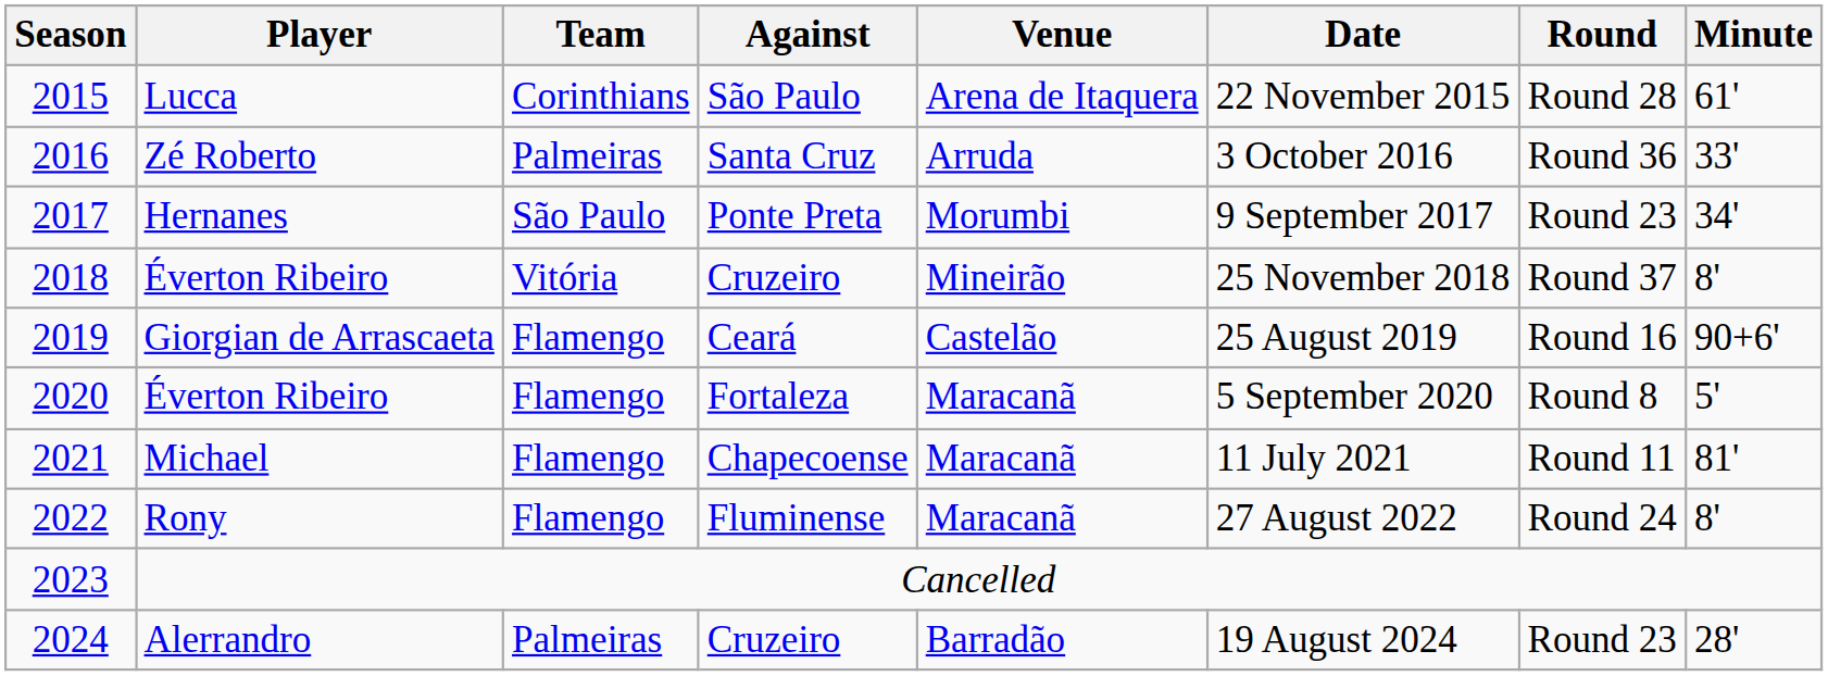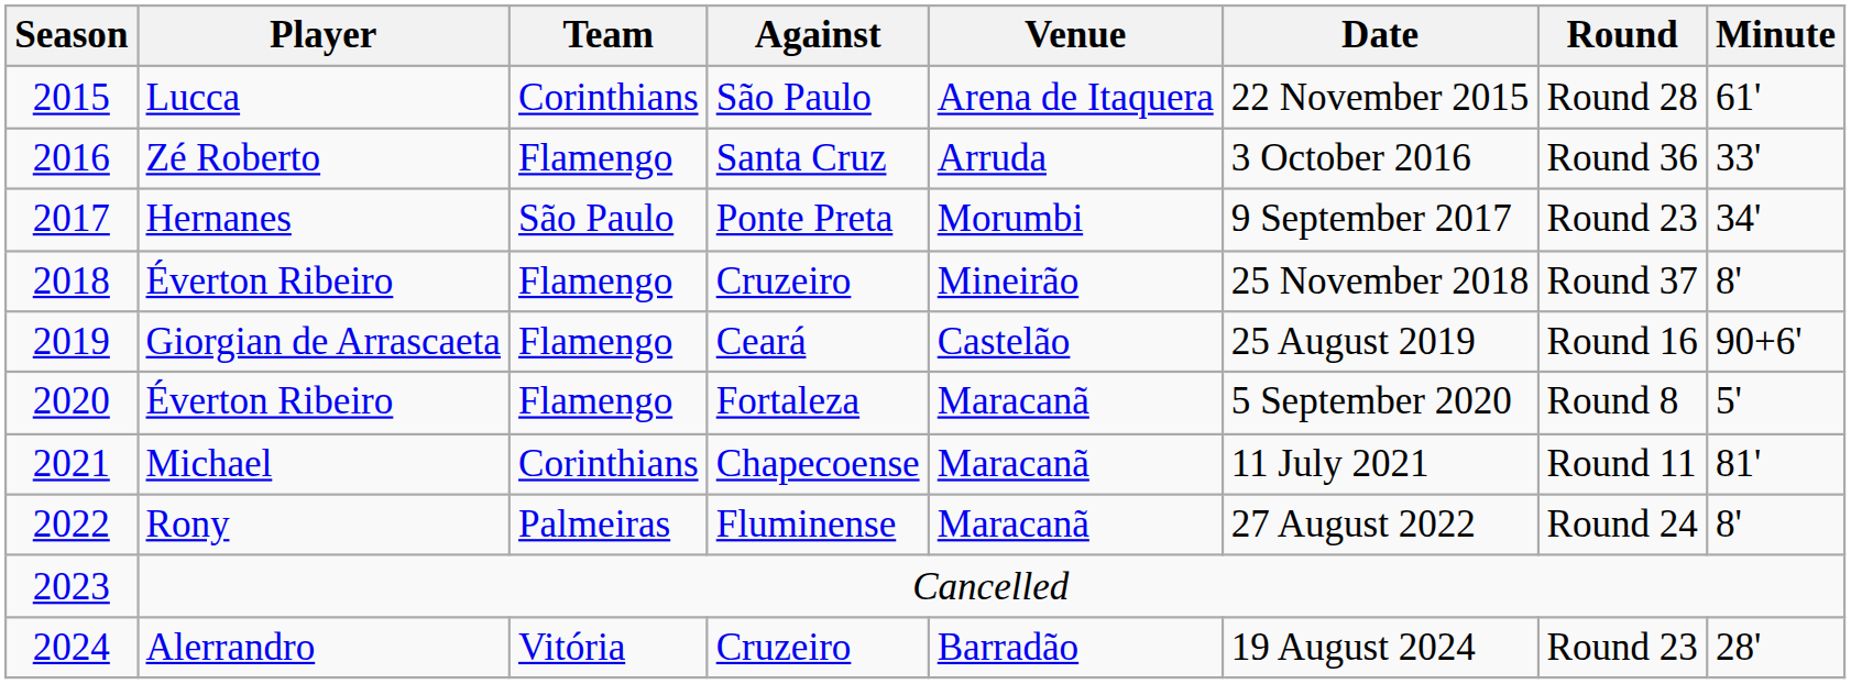 <table class="wikitable">
 <tr>
 <th>Season</th>
 <th>Player</th>
 <th>Team</th>
 <th>Against</th>
 <th>Venue</th>
 <th>Date</th>
 <th>Round</th>
 <th>Minute</th>
 </tr>
 <tr>
 <td align="center"><a href='#'>2015</a></td>
 <td> <a href='#'>Lucca</a></td>
 <td><a href='#'>Corinthians</a></td>
 <td><a href='#'>São Paulo</a></td>
 <td><a href='#'>Arena de Itaquera</a></td>
 <td>22 November 2015</td>
 <td>Round 28</td>
 <td>61'</td>
 </tr>
 <tr>
 <td align="center"><a href='#'>2016</a></td>
 <td> <a href='#'>Zé Roberto</a></td>
-<td><a href='#'>Palmeiras</a></td>
+<td><a href='#'>Flamengo</a></td>
 <td><a href='#'>Santa Cruz</a></td>
 <td><a href='#'>Arruda</a></td>
 <td>3 October 2016</td>
 <td>Round 36</td>
 <td>33'</td>
 </tr>
 <tr>
 <td align="center"><a href='#'>2017</a></td>
 <td> <a href='#'>Hernanes</a></td>
 <td><a href='#'>São Paulo</a></td>
 <td><a href='#'>Ponte Preta</a></td>
 <td><a href='#'>Morumbi</a></td>
 <td>9 September 2017</td>
 <td>Round 23</td>
 <td>34'</td>
 </tr>
 <tr>
 <td align="center"><a href='#'>2018</a></td>
 <td> <a href='#'>Éverton Ribeiro</a></td>
-<td><a href='#'>Vitória</a></td>
+<td><a href='#'>Flamengo</a></td>
 <td><a href='#'>Cruzeiro</a></td>
 <td><a href='#'>Mineirão</a></td>
 <td>25 November 2018</td>
 <td>Round 37</td>
 <td>8'</td>
 </tr>
 <tr>
 <td align="center"><a href='#'>2019</a></td>
 <td> <a href='#'>Giorgian de Arrascaeta</a></td>
 <td><a href='#'>Flamengo</a></td>
 <td><a href='#'>Ceará</a></td>
 <td><a href='#'>Castelão</a></td>
 <td>25 August 2019</td>
 <td>Round 16</td>
 <td>90+6'</td>
 </tr>
 <tr>
 <td align="center"><a href='#'>2020</a></td>
 <td> <a href='#'>Éverton Ribeiro</a></td>
 <td><a href='#'>Flamengo</a></td>
 <td><a href='#'>Fortaleza</a></td>
 <td><a href='#'>Maracanã</a></td>
 <td>5 September 2020</td>
 <td>Round 8</td>
 <td>5'</td>
 </tr>
 <tr>
 <td align="center"><a href='#'>2021</a></td>
 <td> <a href='#'>Michael</a></td>
-<td><a href='#'>Flamengo</a></td>
+<td><a href='#'>Corinthians</a></td>
 <td><a href='#'>Chapecoense</a></td>
 <td><a href='#'>Maracanã</a></td>
 <td>11 July 2021</td>
 <td>Round 11</td>
 <td>81'</td>
 </tr>
 <tr>
 <td align="center"><a href='#'>2022</a></td>
 <td> <a href='#'>Rony</a></td>
-<td><a href='#'>Flamengo</a></td>
+<td><a href='#'>Palmeiras</a></td>
 <td><a href='#'>Fluminense</a></td>
 <td><a href='#'>Maracanã</a></td>
 <td>27 August 2022</td>
 <td>Round 24</td>
 <td>8'</td>
 </tr>
 <tr>
 <td align="center"><a href='#'>2023</a></td>
 <td colspan=7 align=center><em>Cancelled</em></td>
 </tr>
 <tr>
 <td align="center"><a href='#'>2024</a></td>
 <td> <a href='#'>Alerrandro</a></td>
-<td><a href='#'>Palmeiras</a></td>
+<td><a href='#'>Vitória</a></td>
 <td><a href='#'>Cruzeiro</a></td>
 <td><a href='#'>Barradão</a></td>
 <td>19 August 2024</td>
 <td>Round 23</td>
 <td>28'</td>
 </tr>
 </table>
